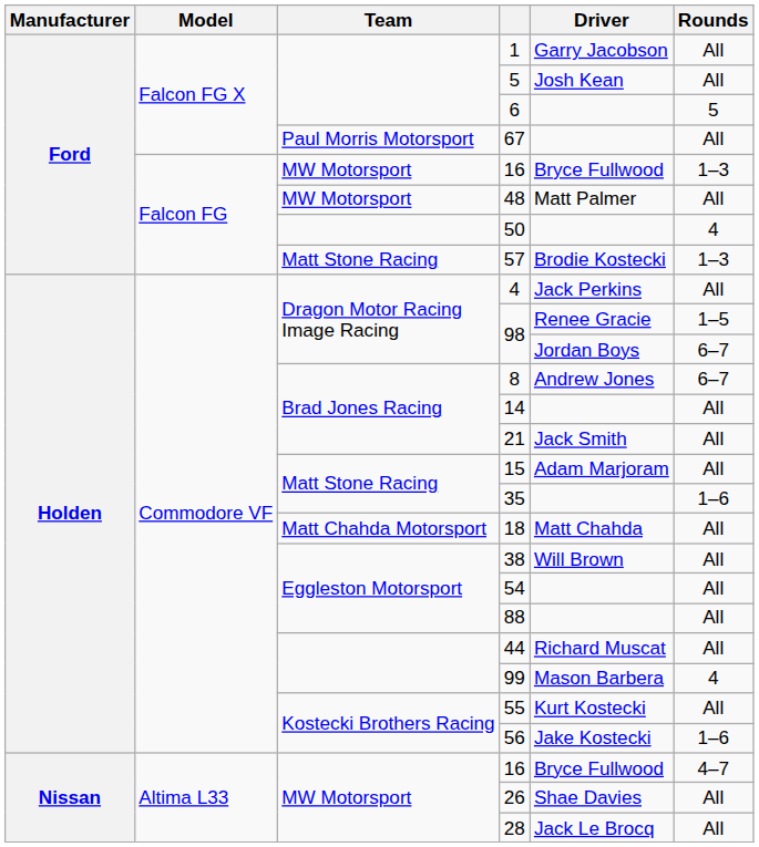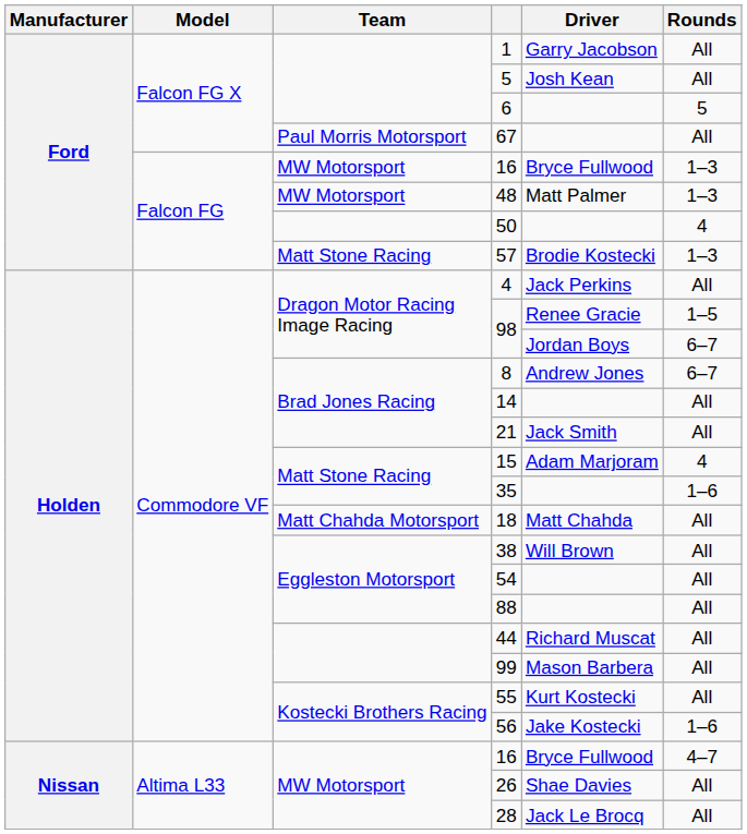 <table class="wikitable" style="font-size: 85%">
 <tr>
 <th>Manufacturer</th>
 <th>Model</th>
 <th>Team</th>
 <th valign="middle"></th>
 <th>Driver</th>
 <th>Rounds</th>
 </tr>
 <tr>
 <th rowspan=8><a href='#'>Ford</a></th>
 <td rowspan="4"><a href='#'>Falcon FG X</a></td>
 <td rowspan="3"></td>
 <td align="middle">1</td>
 <td> <a href='#'>Garry Jacobson</a></td>
 <td align="center">All</td>
 </tr>
 <tr>
 <td align="middle">5</td>
 <td> <a href='#'>Josh Kean</a></td>
 <td align="center">All</td>
 </tr>
 <tr>
 <td align=middle>6</td>
 <td></td>
 <td align=middle>5</td>
 </tr>
 <tr>
 <td><a href='#'>Paul Morris Motorsport</a></td>
 <td align="middle">67</td>
 <td></td>
 <td align="center">All</td>
 </tr>
 <tr>
 <td rowspan=4><a href='#'>Falcon FG</a></td>
 <td><a href='#'>MW Motorsport</a></td>
 <td align="center">16</td>
 <td> <a href='#'>Bryce Fullwood</a></td>
 <td align="center">1–3</td>
 </tr>
 <tr>
 <td><a href='#'>MW Motorsport</a></td>
 <td align="middle">48</td>
 <td> Matt Palmer</td>
-<td align="center">All</td>
+<td align="center">1–3</td>
 </tr>
 <tr>
 <td></td>
 <td align="middle">50</td>
 <td></td>
 <td align="center">4</td>
 </tr>
 <tr>
 <td><a href='#'>Matt Stone Racing</a></td>
 <td align="middle">57</td>
 <td> <a href='#'>Brodie Kostecki</a></td>
 <td align="center">1–3</td>
 </tr>
 <tr>
 <th rowspan=16><a href='#'>Holden</a></th>
 <td rowspan="16"><a href='#'>Commodore VF</a></td>
 <td rowspan="3"><a href='#'>Dragon Motor Racing</a><br>Image Racing</td>
 <td align="middle">4</td>
 <td> <a href='#'>Jack Perkins</a></td>
 <td align="center">All</td>
 </tr>
 <tr>
 <td align="middle" rowspan=2>98</td>
 <td> <a href='#'>Renee Gracie</a></td>
 <td align="center">1–5</td>
 </tr>
 <tr>
 <td> <a href='#'>Jordan Boys</a></td>
 <td align="center">6–7</td>
 </tr>
 <tr>
 <td rowspan="3"><a href='#'>Brad Jones Racing</a></td>
 <td align="middle">8</td>
 <td> <a href='#'>Andrew Jones</a></td>
 <td align="center">6–7</td>
 </tr>
 <tr>
 <td align="middle">14</td>
 <td></td>
 <td align="center">All</td>
 </tr>
 <tr>
 <td align="middle">21</td>
 <td> <a href='#'>Jack Smith</a></td>
 <td align="center">All</td>
 </tr>
 <tr>
 <td rowspan="2"><a href='#'>Matt Stone Racing</a></td>
 <td align="middle">15</td>
 <td> <a href='#'>Adam Marjoram</a></td>
-<td align="center">All</td>
+<td align="center">4</td>
 </tr>
 <tr>
 <td align="middle">35</td>
 <td></td>
 <td align="center">1–6</td>
 </tr>
 <tr>
 <td><a href='#'>Matt Chahda Motorsport</a></td>
 <td align="middle">18</td>
 <td> <a href='#'>Matt Chahda</a></td>
 <td align="center">All</td>
 </tr>
 <tr>
 <td rowspan="3"><a href='#'>Eggleston Motorsport</a></td>
 <td align="middle">38</td>
 <td> <a href='#'>Will Brown</a></td>
 <td align="center">All</td>
 </tr>
 <tr>
 <td align="middle">54</td>
 <td></td>
 <td align="center">All</td>
 </tr>
 <tr>
 <td align="middle">88</td>
 <td></td>
 <td align="center">All</td>
 </tr>
 <tr>
 <td rowspan="2"></td>
 <td align="middle">44</td>
 <td> <a href='#'>Richard Muscat</a></td>
 <td align="center">All</td>
 </tr>
 <tr>
 <td align="middle">99</td>
 <td> <a href='#'>Mason Barbera</a></td>
-<td align="center">4</td>
+<td align="center">All</td>
 </tr>
 <tr>
 <td rowspan="2"><a href='#'>Kostecki Brothers Racing</a></td>
 <td align="middle">55</td>
 <td> <a href='#'>Kurt Kostecki</a></td>
 <td align="center">All</td>
 </tr>
 <tr>
 <td align="middle">56</td>
 <td> <a href='#'>Jake Kostecki</a></td>
 <td align="center">1–6</td>
 </tr>
 <tr>
 <th rowspan=3><a href='#'>Nissan</a></th>
 <td rowspan="3"><a href='#'>Altima L33</a></td>
 <td rowspan="3"><a href='#'>MW Motorsport</a></td>
 <td align=center>16</td>
 <td> <a href='#'>Bryce Fullwood</a></td>
 <td align="center">4–7</td>
 </tr>
 <tr>
 <td align="middle">26</td>
 <td> <a href='#'>Shae Davies</a></td>
 <td align="center">All</td>
 </tr>
 <tr>
 <td align="middle">28</td>
 <td> <a href='#'>Jack Le Brocq</a></td>
 <td align="center">All</td>
 </tr>
 </table>
